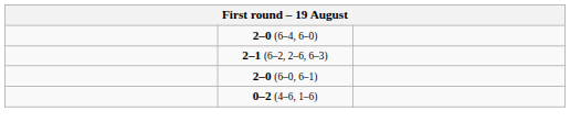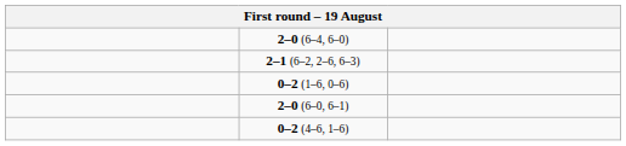 <table class="wikitable" style="text-align: center; font-size:90% ">
 <tr>
 <th colspan=3>First round – 19 August</th>
 </tr>
 <tr>
 <td align=left width="240"><strong><br></strong></td>
 <td align=center width="150"><strong>2–0</strong> <small>(6–4, 6–0)</small></td>
 <td align=left width="240"><br></td>
 </tr>
 <tr>
 <td align=left><strong><br></strong></td>
 <td align=center><strong>2–1</strong> <small>(6–2, 2–6, 6–3)</small></td>
 <td align=left><br></td>
 </tr>
 <tr>
+<td align=left><br></td>
+<td align=center><strong>0–2</strong> <small>(1–6, 0–6)</small></td>
+<td align=left><strong><br></strong></td>
+</tr>
+<tr>
 <td align=left><strong><br></strong></td>
 <td align=center><strong>2–0</strong> <small>(6–0, 6–1)</small></td>
 <td align=left><br></td>
 </tr>
 <tr>
 <td align=left><br></td>
 <td align=center><strong>0–2</strong> <small>(4–6, 1–6)</small></td>
 <td align=left><strong><br></strong></td>
 </tr>
 </table>
